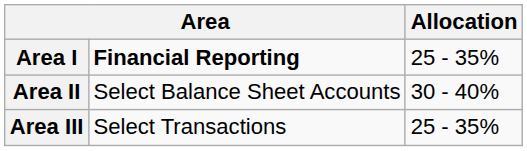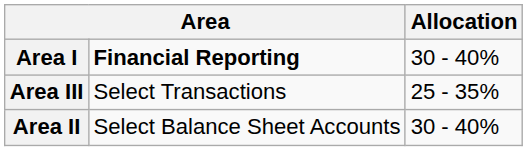 <table class="wikitable">
 <tr>
 <th colspan=2>Area</th>
 <th>Allocation</th>
 </tr>
 <tr>
 <th>Area I</th>
 <td><strong>Financial Reporting</strong></td>
+<td>30 - 40%</td>
+</tr>
+<tr>
+<th>Area III</th>
+<td>Select Transactions</td>
 <td>25 - 35%</td>
 </tr>
 <tr>
 <th>Area II</th>
 <td>Select Balance Sheet Accounts</td>
 <td>30 - 40%</td>
 </tr>
-<tr>
-<th>Area III</th>
-<td>Select Transactions</td>
-<td>25 - 35%</td>
-</tr>
 </table>
